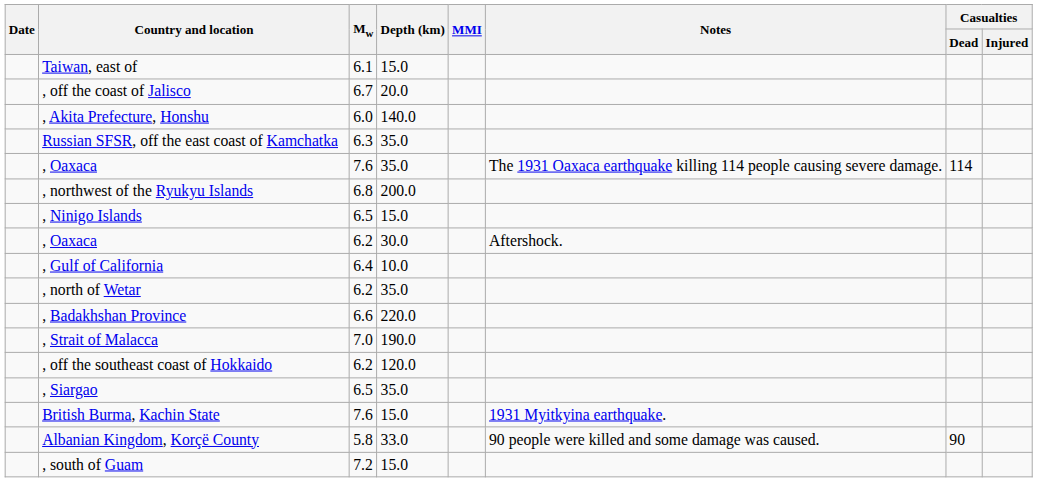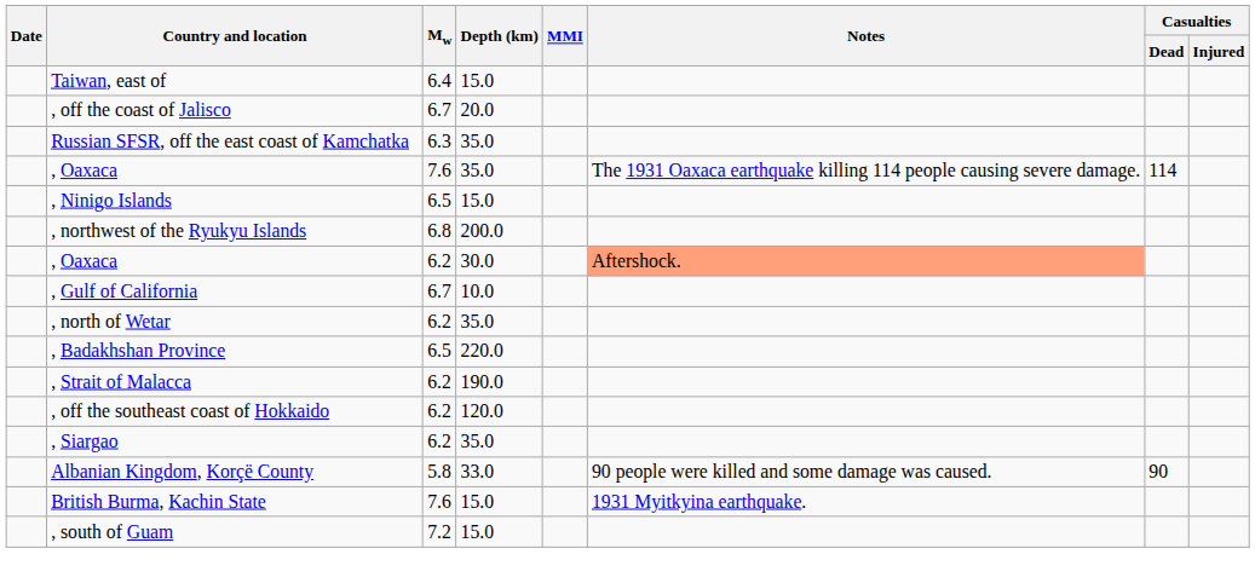 <table class="wikitable sortable sort-under" style="border:1px black; margin-left:1em;">
 <tr>
 <th rowspan="2"><small>Date</small></th>
 <th rowspan="2" style="width: 310px"><small>Country and location</small></th>
 <th rowspan="2"><small>M<sub>w</sub></small></th>
 <th rowspan="2"><small>Depth (km)</small></th>
 <th rowspan="2"><small><a href='#'>MMI</a></small></th>
 <th rowspan="2" class="unsortable"><small>Notes</small></th>
 <th colspan="2"><small>Casualties</small></th>
 </tr>
 <tr>
 <th><small>Dead</small></th>
 <th><small>Injured</small></th>
 </tr>
 <tr>
 <td></td>
 <td> <a href='#'>Taiwan</a>, east of</td>
-<td>6.1</td>
+<td>6.4</td>
 <td>15.0</td>
 <td></td>
 <td></td>
 <td></td>
 <td></td>
 </tr>
 <tr>
 <td></td>
 <td>, off the coast of <a href='#'>Jalisco</a></td>
 <td>6.7</td>
 <td>20.0</td>
-<td></td>
-<td></td>
-<td></td>
-<td></td>
-</tr>
-<tr>
-<td></td>
-<td>, <a href='#'>Akita Prefecture</a>, <a href='#'>Honshu</a></td>
-<td>6.0</td>
-<td>140.0</td>
 <td></td>
 <td></td>
 <td></td>
 <td></td>
 </tr>
 <tr>
 <td></td>
 <td> <a href='#'>Russian SFSR</a>, off the east coast of <a href='#'>Kamchatka</a></td>
 <td>6.3</td>
 <td>35.0</td>
 <td></td>
 <td></td>
 <td></td>
 <td></td>
 </tr>
 <tr>
 <td></td>
 <td>, <a href='#'>Oaxaca</a></td>
 <td>7.6</td>
 <td>35.0</td>
 <td></td>
 <td>The <a href='#'>1931 Oaxaca earthquake</a> killing 114 people causing severe damage.</td>
 <td>114</td>
 <td></td>
 </tr>
 <tr>
 <td></td>
-<td>, northwest of the <a href='#'>Ryukyu Islands</a></td>
-<td>6.8</td>
-<td>200.0</td>
+<td>, <a href='#'>Ninigo Islands</a></td>
+<td>6.5</td>
+<td>15.0</td>
 <td></td>
 <td></td>
 <td></td>
 <td></td>
 </tr>
 <tr>
 <td></td>
-<td>, <a href='#'>Ninigo Islands</a></td>
-<td>6.5</td>
-<td>15.0</td>
+<td>, northwest of the <a href='#'>Ryukyu Islands</a></td>
+<td>6.8</td>
+<td>200.0</td>
 <td></td>
 <td></td>
 <td></td>
 <td></td>
 </tr>
 <tr>
 <td></td>
 <td>, <a href='#'>Oaxaca</a></td>
 <td>6.2</td>
 <td>30.0</td>
 <td></td>
-<td>Aftershock.</td>
+<td style="background: lightsalmon;">Aftershock.</td>
 <td></td>
 <td></td>
 </tr>
 <tr>
 <td></td>
 <td>, <a href='#'>Gulf of California</a></td>
-<td>6.4</td>
+<td>6.7</td>
 <td>10.0</td>
 <td></td>
 <td></td>
 <td></td>
 <td></td>
 </tr>
 <tr>
 <td></td>
 <td>, north of <a href='#'>Wetar</a></td>
 <td>6.2</td>
 <td>35.0</td>
 <td></td>
 <td></td>
 <td></td>
 <td></td>
 </tr>
 <tr>
 <td></td>
 <td>, <a href='#'>Badakhshan Province</a></td>
-<td>6.6</td>
+<td>6.5</td>
 <td>220.0</td>
 <td></td>
 <td></td>
 <td></td>
 <td></td>
 </tr>
 <tr>
 <td></td>
 <td>, <a href='#'>Strait of Malacca</a></td>
-<td>7.0</td>
+<td>6.2</td>
 <td>190.0</td>
 <td></td>
 <td></td>
 <td></td>
 <td></td>
 </tr>
 <tr>
 <td></td>
 <td>, off the southeast coast of <a href='#'>Hokkaido</a></td>
 <td>6.2</td>
 <td>120.0</td>
 <td></td>
 <td></td>
 <td></td>
 <td></td>
 </tr>
 <tr>
 <td></td>
 <td>, <a href='#'>Siargao</a></td>
-<td>6.5</td>
+<td>6.2</td>
 <td>35.0</td>
 <td></td>
 <td></td>
-<td></td>
-<td></td>
-</tr>
-<tr>
-<td></td>
-<td> <a href='#'>British Burma</a>, <a href='#'>Kachin State</a></td>
-<td>7.6</td>
-<td>15.0</td>
-<td></td>
-<td><a href='#'>1931 Myitkyina earthquake</a>.</td>
 <td></td>
 <td></td>
 </tr>
 <tr>
 <td></td>
 <td> <a href='#'>Albanian Kingdom</a>, <a href='#'>Korçë County</a></td>
 <td>5.8</td>
 <td>33.0</td>
 <td></td>
 <td>90 people were killed and some damage was caused.</td>
 <td>90</td>
 <td></td>
 </tr>
 <tr>
 <td></td>
+<td> <a href='#'>British Burma</a>, <a href='#'>Kachin State</a></td>
+<td>7.6</td>
+<td>15.0</td>
+<td></td>
+<td><a href='#'>1931 Myitkyina earthquake</a>.</td>
+<td></td>
+<td></td>
+</tr>
+<tr>
+<td></td>
 <td>, south of <a href='#'>Guam</a></td>
 <td>7.2</td>
 <td>15.0</td>
 <td></td>
 <td></td>
 <td></td>
 <td></td>
 </tr>
 </table>
